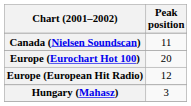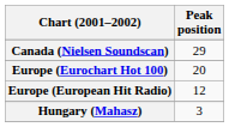 <table class="wikitable sortable plainrowheaders" style="text-align:center">
 <tr>
 <th scope="col">Chart (2001–2002)</th>
 <th scope="col">Peak<br>position</th>
 </tr>
 <tr>
 </tr>
 <tr>
 </tr>
 <tr>
 </tr>
 <tr>
 </tr>
 <tr>
 </tr>
 <tr>
 <th scope="row">Canada (<a href='#'>Nielsen Soundscan</a>)</th>
-<td>11</td>
+<td>29</td>
 </tr>
 <tr>
 </tr>
 <tr>
 <th scope="row">Europe (<a href='#'>Eurochart Hot 100</a>)</th>
 <td>20</td>
 </tr>
 <tr>
 <th scope="row">Europe (European Hit Radio)</th>
 <td align="center">12</td>
 </tr>
 <tr>
 </tr>
 <tr>
 </tr>
 <tr>
 <th scope="row">Hungary (<a href='#'>Mahasz</a>)</th>
 <td>3</td>
 </tr>
 <tr>
 </tr>
 <tr>
 </tr>
 <tr>
 </tr>
 <tr>
 </tr>
 <tr>
 </tr>
 <tr>
 </tr>
 <tr>
 </tr>
 <tr>
 </tr>
 <tr>
 </tr>
 </table>
